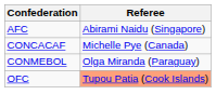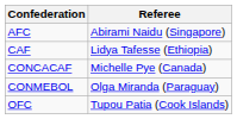 <table class="wikitable">
 <tr>
 <th>Confederation</th>
 <th>Referee</th>
 </tr>
 <tr>
 <td><a href='#'>AFC</a></td>
 <td><a href='#'>Abirami Naidu</a> (<a href='#'>Singapore</a>)</td>
+</tr>
+<tr>
+<td><a href='#'>CAF</a></td>
+<td><a href='#'>Lidya Tafesse</a> (<a href='#'>Ethiopia</a>)</td>
 </tr>
 <tr>
 <td><a href='#'>CONCACAF</a></td>
 <td><a href='#'>Michelle Pye</a> (<a href='#'>Canada</a>)</td>
 </tr>
 <tr>
 <td><a href='#'>CONMEBOL</a></td>
 <td><a href='#'>Olga Miranda</a> (<a href='#'>Paraguay</a>)</td>
 </tr>
 <tr>
 <td><a href='#'>OFC</a></td>
-<td style="background: lightsalmon;"><a href='#'>Tupou Patia</a> (<a href='#'>Cook Islands</a>)</td>
+<td><a href='#'>Tupou Patia</a> (<a href='#'>Cook Islands</a>)</td>
 </tr>
 </table>
